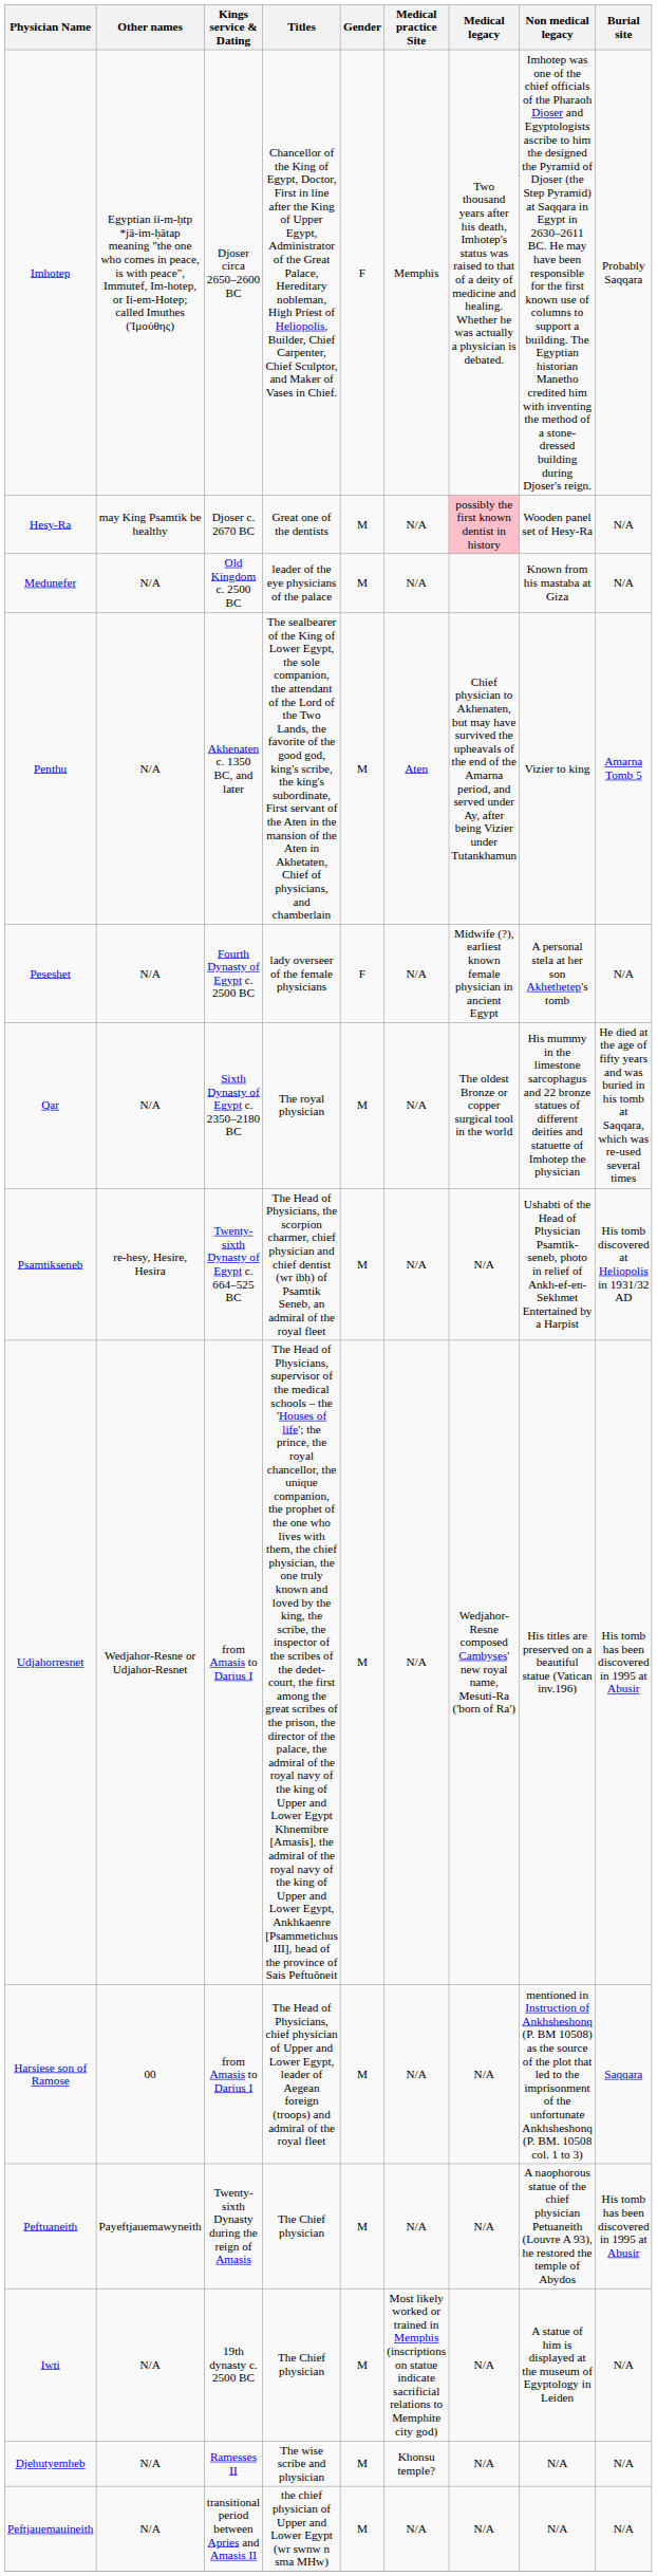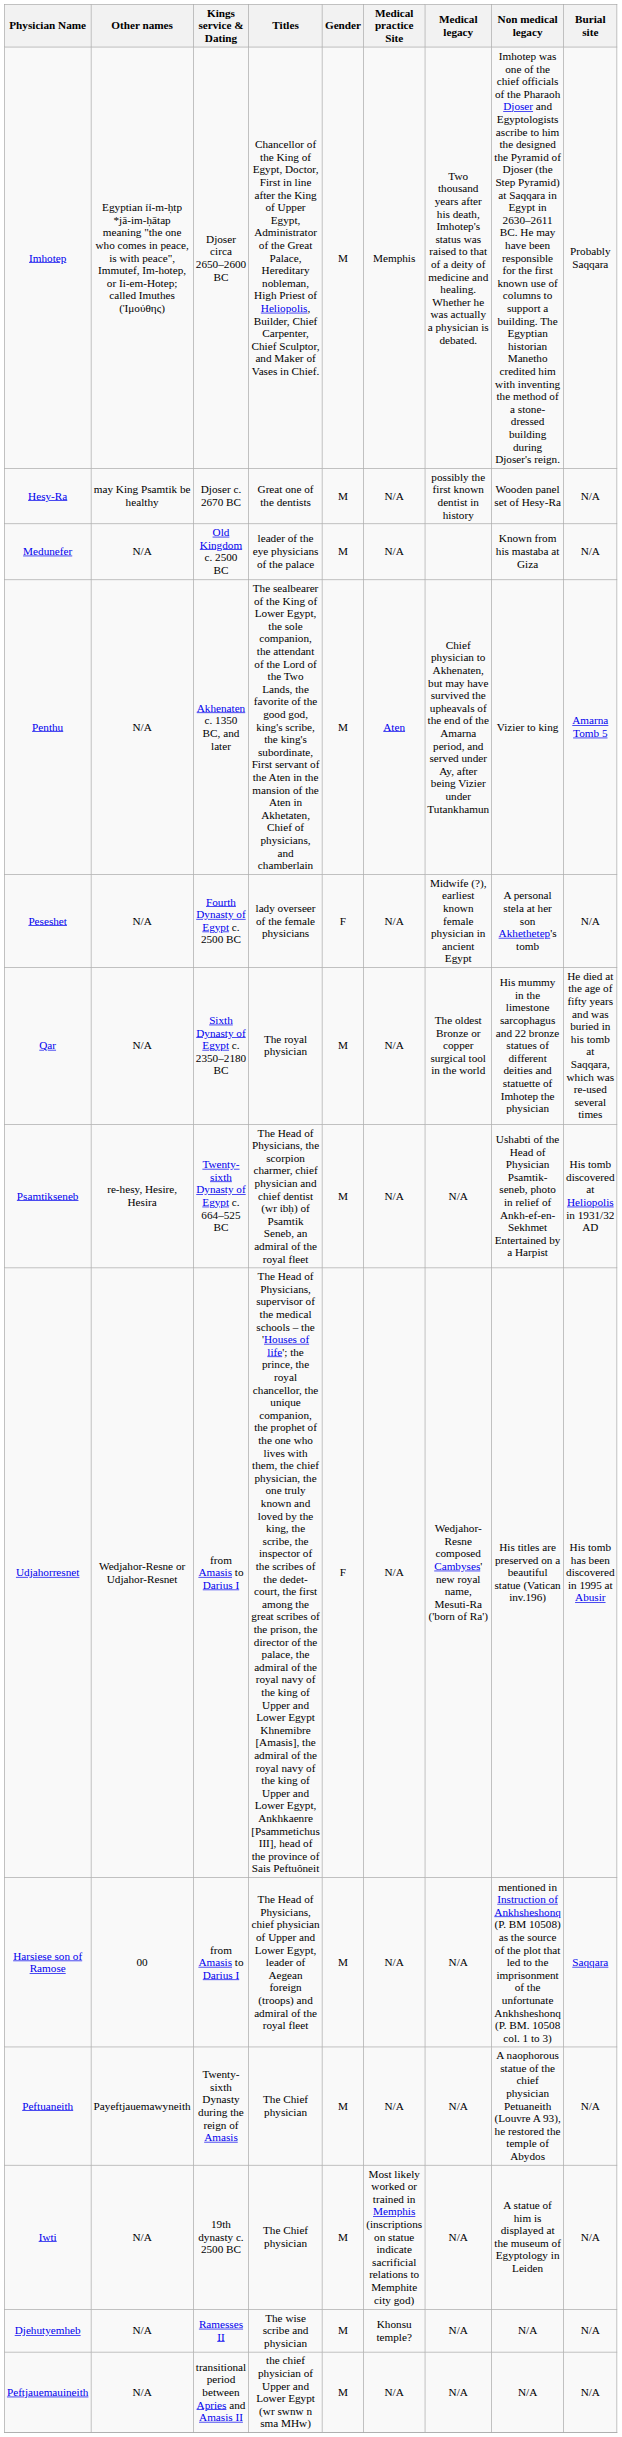 <table class="wikitable" style="text-align:center; width:100;">
 <tr>
 <th>Physician Name</th>
 <th>Other names</th>
 <th>Kings service & Dating</th>
 <th>Titles</th>
 <th>Gender</th>
 <th>Medical practice Site</th>
 <th>Medical legacy</th>
 <th>Non medical legacy</th>
 <th>Burial site</th>
 </tr>
 <tr>
 <td><a href='#'>Imhotep</a></td>
 <td>Egyptian ỉỉ-m-ḥtp *jā-im-ḥātap meaning "the one who comes in peace, is with peace", Immutef, Im-hotep, or Ii-em-Hotep; called Imuthes (Ἰμούθης)</td>
 <td>Djoser circa 2650–2600 BC</td>
 <td>Chancellor of the King of Egypt, Doctor, First in line after the King of Upper Egypt, Administrator of the Great Palace, Hereditary nobleman, High Priest of <a href='#'>Heliopolis</a>, Builder, Chief Carpenter, Chief Sculptor, and Maker of Vases in Chief.</td>
-<td>F</td>
+<td>M</td>
 <td>Memphis</td>
 <td>Two thousand years after his death, Imhotep's status was raised to that of a deity of medicine and healing. Whether he was actually a physician is debated.</td>
 <td>Imhotep was one of the chief officials of the Pharaoh <a href='#'>Djoser</a> and Egyptologists ascribe to him the designed the Pyramid of Djoser (the Step Pyramid) at Saqqara in Egypt in 2630–2611 BC. He may have been responsible for the first known use of columns to support a building. The Egyptian historian Manetho credited him with inventing the method of a stone-dressed building during Djoser's reign.</td>
 <td>Probably Saqqara</td>
 </tr>
 <tr>
 <td><a href='#'>Hesy-Ra</a></td>
 <td>may King Psamtik be healthy</td>
 <td>Djoser c. 2670 BC</td>
 <td>Great one of the dentists</td>
 <td>M</td>
 <td>N/A</td>
-<td style="background: pink;">possibly the first known dentist in history</td>
+<td>possibly the first known dentist in history</td>
 <td>Wooden panel set of Hesy-Ra</td>
 <td>N/A</td>
 </tr>
 <tr>
 <td><a href='#'>Medunefer</a></td>
 <td>N/A</td>
 <td><a href='#'>Old Kingdom</a> c. 2500 BC</td>
 <td>leader of the eye physicians of the palace</td>
 <td>M</td>
 <td>N/A</td>
 <td></td>
 <td>Known from his mastaba at Giza</td>
 <td>N/A</td>
 </tr>
 <tr>
 <td><a href='#'>Penthu</a></td>
 <td>N/A</td>
 <td><a href='#'>Akhenaten</a> c. 1350 BC, and later</td>
 <td>The sealbearer of the King of Lower Egypt, the sole companion, the attendant of the Lord of the Two Lands, the favorite of the good god, king's scribe, the king's subordinate, First servant of the Aten in the mansion of the Aten in Akhetaten, Chief of physicians, and chamberlain</td>
 <td>M</td>
 <td><a href='#'>Aten</a></td>
 <td>Chief physician to Akhenaten, but may have survived the upheavals of the end of the Amarna period, and served under Ay, after being Vizier under Tutankhamun</td>
 <td>Vizier to king</td>
 <td><a href='#'>Amarna Tomb 5</a></td>
 </tr>
 <tr>
 <td><a href='#'>Peseshet</a></td>
 <td>N/A</td>
 <td><a href='#'>Fourth Dynasty of Egypt</a> c. 2500 BC</td>
 <td>lady overseer of the female physicians</td>
 <td>F</td>
 <td>N/A</td>
 <td>Midwife (?), earliest known female physician in ancient Egypt</td>
 <td>A personal stela at her son <a href='#'>Akhethetep</a>'s tomb</td>
 <td>N/A</td>
 </tr>
 <tr>
 <td><a href='#'>Qar</a></td>
 <td>N/A</td>
 <td><a href='#'>Sixth Dynasty of Egypt</a> c. 2350–2180 BC</td>
 <td>The royal physician</td>
 <td>M</td>
 <td>N/A</td>
 <td>The oldest Bronze or copper surgical tool in the world</td>
 <td>His mummy in the limestone sarcophagus and 22 bronze statues of different deities and statuette of Imhotep the physician</td>
 <td>He died at the age of fifty years and was buried in his tomb at Saqqara, which was re-used several times</td>
 </tr>
 <tr>
 <td><a href='#'>Psamtikseneb</a></td>
 <td>re-hesy, Hesire, Hesira</td>
 <td><a href='#'>Twenty-sixth Dynasty of Egypt</a> c. 664–525 BC</td>
 <td>The Head of Physicians, the scorpion charmer, chief physician and chief dentist (wr ἰbḥ) of Psamtik Seneb, an admiral of the royal fleet</td>
 <td>M</td>
 <td>N/A</td>
 <td>N/A</td>
 <td>Ushabti of the Head of Physician Psamtik-seneb, photo in relief of Ankh-ef-en-Sekhmet Entertained by a Harpist</td>
 <td>His tomb discovered at <a href='#'>Heliopolis</a> in 1931/32 AD</td>
 </tr>
 <tr>
 <td><a href='#'>Udjahorresnet</a></td>
 <td>Wedjahor-Resne or Udjahor-Resnet</td>
 <td>from <a href='#'>Amasis</a> to <a href='#'>Darius I</a></td>
 <td>The Head of Physicians, supervisor of the medical schools – the '<a href='#'>Houses of life</a>'; the prince, the royal chancellor, the unique companion, the prophet of the one who lives with them, the chief physician, the one truly known and loved by the king, the scribe, the inspector of the scribes of the dedet-court, the first among the great scribes of the prison, the director of the palace, the admiral of the royal navy of the king of Upper and Lower Egypt Khnemibre [Amasis], the admiral of the royal navy of the king of Upper and Lower Egypt, Ankhkaenre [Psammetichus III], head of the province of Sais Peftuôneit</td>
-<td>M</td>
+<td>F</td>
 <td>N/A</td>
 <td>Wedjahor-Resne composed <a href='#'>Cambyses</a>' new royal name, Mesuti-Ra ('born of Ra')</td>
 <td>His titles are preserved on a beautiful statue (Vatican inv.196)</td>
 <td>His tomb has been discovered in 1995 at <a href='#'>Abusir</a></td>
 </tr>
 <tr>
 <td><a href='#'>Harsiese son of Ramose</a></td>
 <td>00</td>
 <td>from <a href='#'>Amasis</a> to <a href='#'>Darius I</a></td>
 <td>The Head of Physicians, chief physician of Upper and Lower Egypt, leader of Aegean foreign (troops) and admiral of the royal fleet</td>
 <td>M</td>
 <td>N/A</td>
 <td>N/A</td>
 <td>mentioned in <a href='#'>Instruction of Ankhsheshonq</a> (P. BM 10508) as the source of the plot that led to the imprisonment of the unfortunate Ankhsheshonq (P. BM. 10508 col. 1 to 3)</td>
 <td><a href='#'>Saqqara</a></td>
 </tr>
 <tr>
 <td><a href='#'>Peftuaneith</a></td>
 <td>Payeftjauemawyneith</td>
 <td>Twenty-sixth Dynasty during the reign of <a href='#'>Amasis</a></td>
 <td>The Chief physician</td>
 <td>M</td>
 <td>N/A</td>
 <td>N/A</td>
 <td>A naophorous statue of the chief physician Petuaneith (Louvre A 93), he restored the temple of Abydos</td>
-<td>His tomb has been discovered in 1995 at <a href='#'>Abusir</a></td>
+<td>N/A</td>
 </tr>
 <tr>
 <td><a href='#'>Iwti</a></td>
 <td>N/A</td>
 <td>19th dynasty c. 2500 BC</td>
 <td>The Chief physician</td>
 <td>M</td>
 <td>Most likely worked or trained in <a href='#'>Memphis</a> (inscriptions on statue indicate sacrificial relations to Memphite city god)</td>
 <td>N/A</td>
 <td>A statue of him is displayed at the museum of Egyptology in Leiden</td>
 <td>N/A</td>
 </tr>
 <tr>
 <td><a href='#'>Djehutyemheb</a></td>
 <td>N/A</td>
 <td><a href='#'>Ramesses II</a></td>
 <td>The wise scribe and physician</td>
 <td>M</td>
 <td>Khonsu temple?</td>
 <td>N/A</td>
 <td>N/A</td>
 <td>N/A</td>
 </tr>
 <tr>
 <td><a href='#'>Peftjauemauineith</a></td>
 <td>N/A</td>
 <td>transitional period between <a href='#'>Apries</a> and <a href='#'>Amasis II</a></td>
 <td>the chief physician of Upper and Lower Egypt (wr swnw n sma MHw)</td>
 <td>M</td>
 <td>N/A</td>
 <td>N/A</td>
 <td>N/A</td>
 <td>N/A</td>
 </tr>
 <tr>
 </tr>
 </table>
